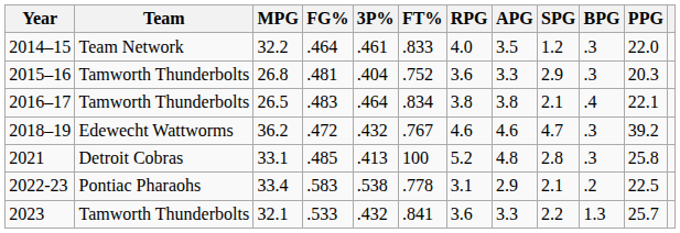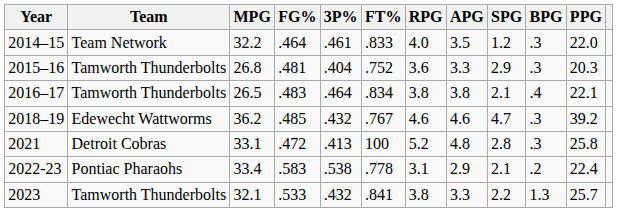 <table class="wikitable sortable">
 <tr>
 <th>Year</th>
 <th>Team</th>
 <th>MPG</th>
 <th>FG%</th>
 <th>3P%</th>
 <th>FT%</th>
 <th>RPG</th>
 <th>APG</th>
 <th>SPG</th>
 <th>BPG</th>
 <th>PPG</th>
 <th></th>
 </tr>
 <tr>
 <td>2014–15</td>
 <td>Team Network</td>
 <td>32.2</td>
 <td>.464</td>
 <td>.461</td>
 <td>.833</td>
 <td>4.0</td>
 <td>3.5</td>
 <td>1.2</td>
 <td>.3</td>
 <td>22.0</td>
 <td></td>
 </tr>
 <tr>
 <td>2015–16</td>
 <td>Tamworth Thunderbolts</td>
 <td>26.8</td>
 <td>.481</td>
 <td>.404</td>
 <td>.752</td>
 <td>3.6</td>
 <td>3.3</td>
 <td>2.9</td>
 <td>.3</td>
 <td>20.3</td>
 <td></td>
 </tr>
 <tr>
 <td>2016–17</td>
 <td>Tamworth Thunderbolts</td>
 <td>26.5</td>
 <td>.483</td>
 <td>.464</td>
 <td>.834</td>
 <td>3.8</td>
 <td>3.8</td>
 <td>2.1</td>
 <td>.4</td>
 <td>22.1</td>
 <td></td>
 </tr>
 <tr>
 <td>2018–19</td>
 <td>Edewecht Wattworms</td>
 <td>36.2</td>
-<td>.472</td>
+<td>.485</td>
 <td>.432</td>
 <td>.767</td>
 <td>4.6</td>
 <td>4.6</td>
 <td>4.7</td>
 <td>.3</td>
 <td>39.2</td>
 <td></td>
 </tr>
 <tr>
 <td>2021</td>
 <td>Detroit Cobras</td>
 <td>33.1</td>
-<td>.485</td>
+<td>.472</td>
 <td>.413</td>
 <td>100</td>
 <td>5.2</td>
 <td>4.8</td>
 <td>2.8</td>
 <td>.3</td>
 <td>25.8</td>
 <td></td>
 </tr>
 <tr>
 <td>2022-23</td>
 <td>Pontiac Pharaohs</td>
 <td>33.4</td>
 <td>.583</td>
 <td>.538</td>
 <td>.778</td>
 <td>3.1</td>
 <td>2.9</td>
 <td>2.1</td>
 <td>.2</td>
-<td>22.5</td>
+<td>22.4</td>
 </tr>
 <tr>
 <td>2023</td>
 <td>Tamworth Thunderbolts</td>
 <td>32.1</td>
 <td>.533</td>
 <td>.432</td>
 <td>.841</td>
-<td>3.6</td>
+<td>3.8</td>
 <td>3.3</td>
 <td>2.2</td>
 <td>1.3</td>
 <td>25.7</td>
 <td></td>
 </tr>
 </table>
